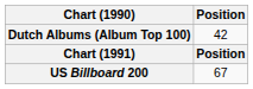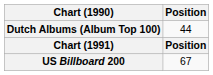 <table class="wikitable plainrowheaders" style="text-align:center">
 <tr>
 <th scope="col">Chart (1990)</th>
 <th scope="col">Position</th>
 </tr>
 <tr>
 <th scope="row">Dutch Albums (Album Top 100)</th>
-<td>42</td>
+<td>44</td>
 </tr>
 <tr>
 <th scope="col">Chart (1991)</th>
 <th scope="col">Position</th>
 </tr>
 <tr>
 <th scope="row">US <em>Billboard</em> 200</th>
 <td>67</td>
 </tr>
 </table>
